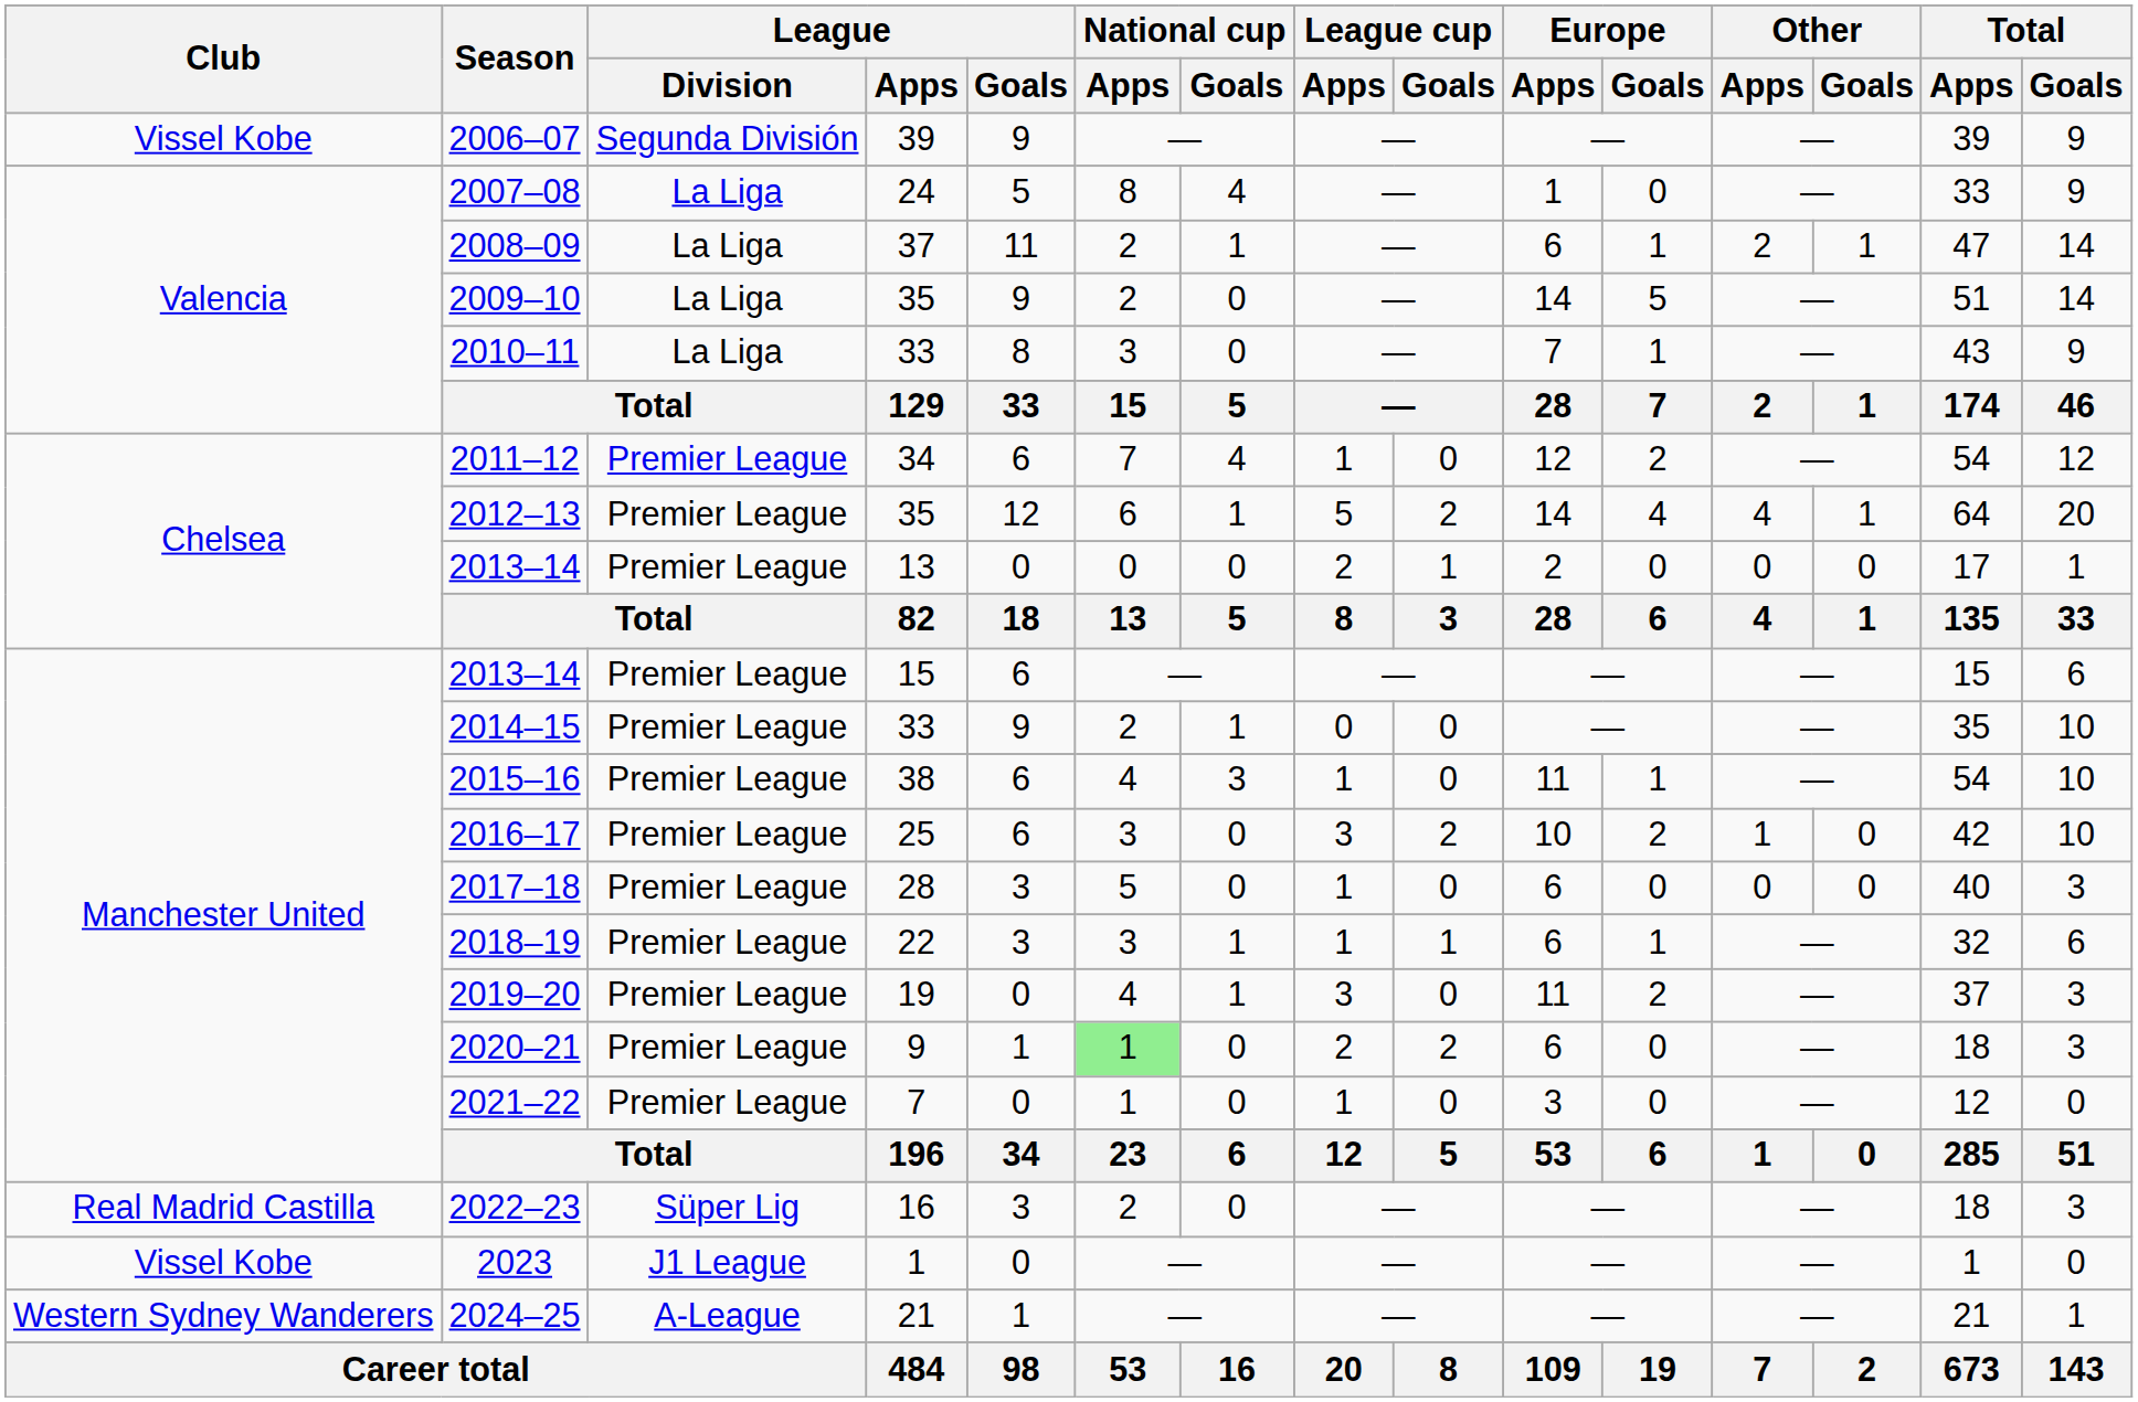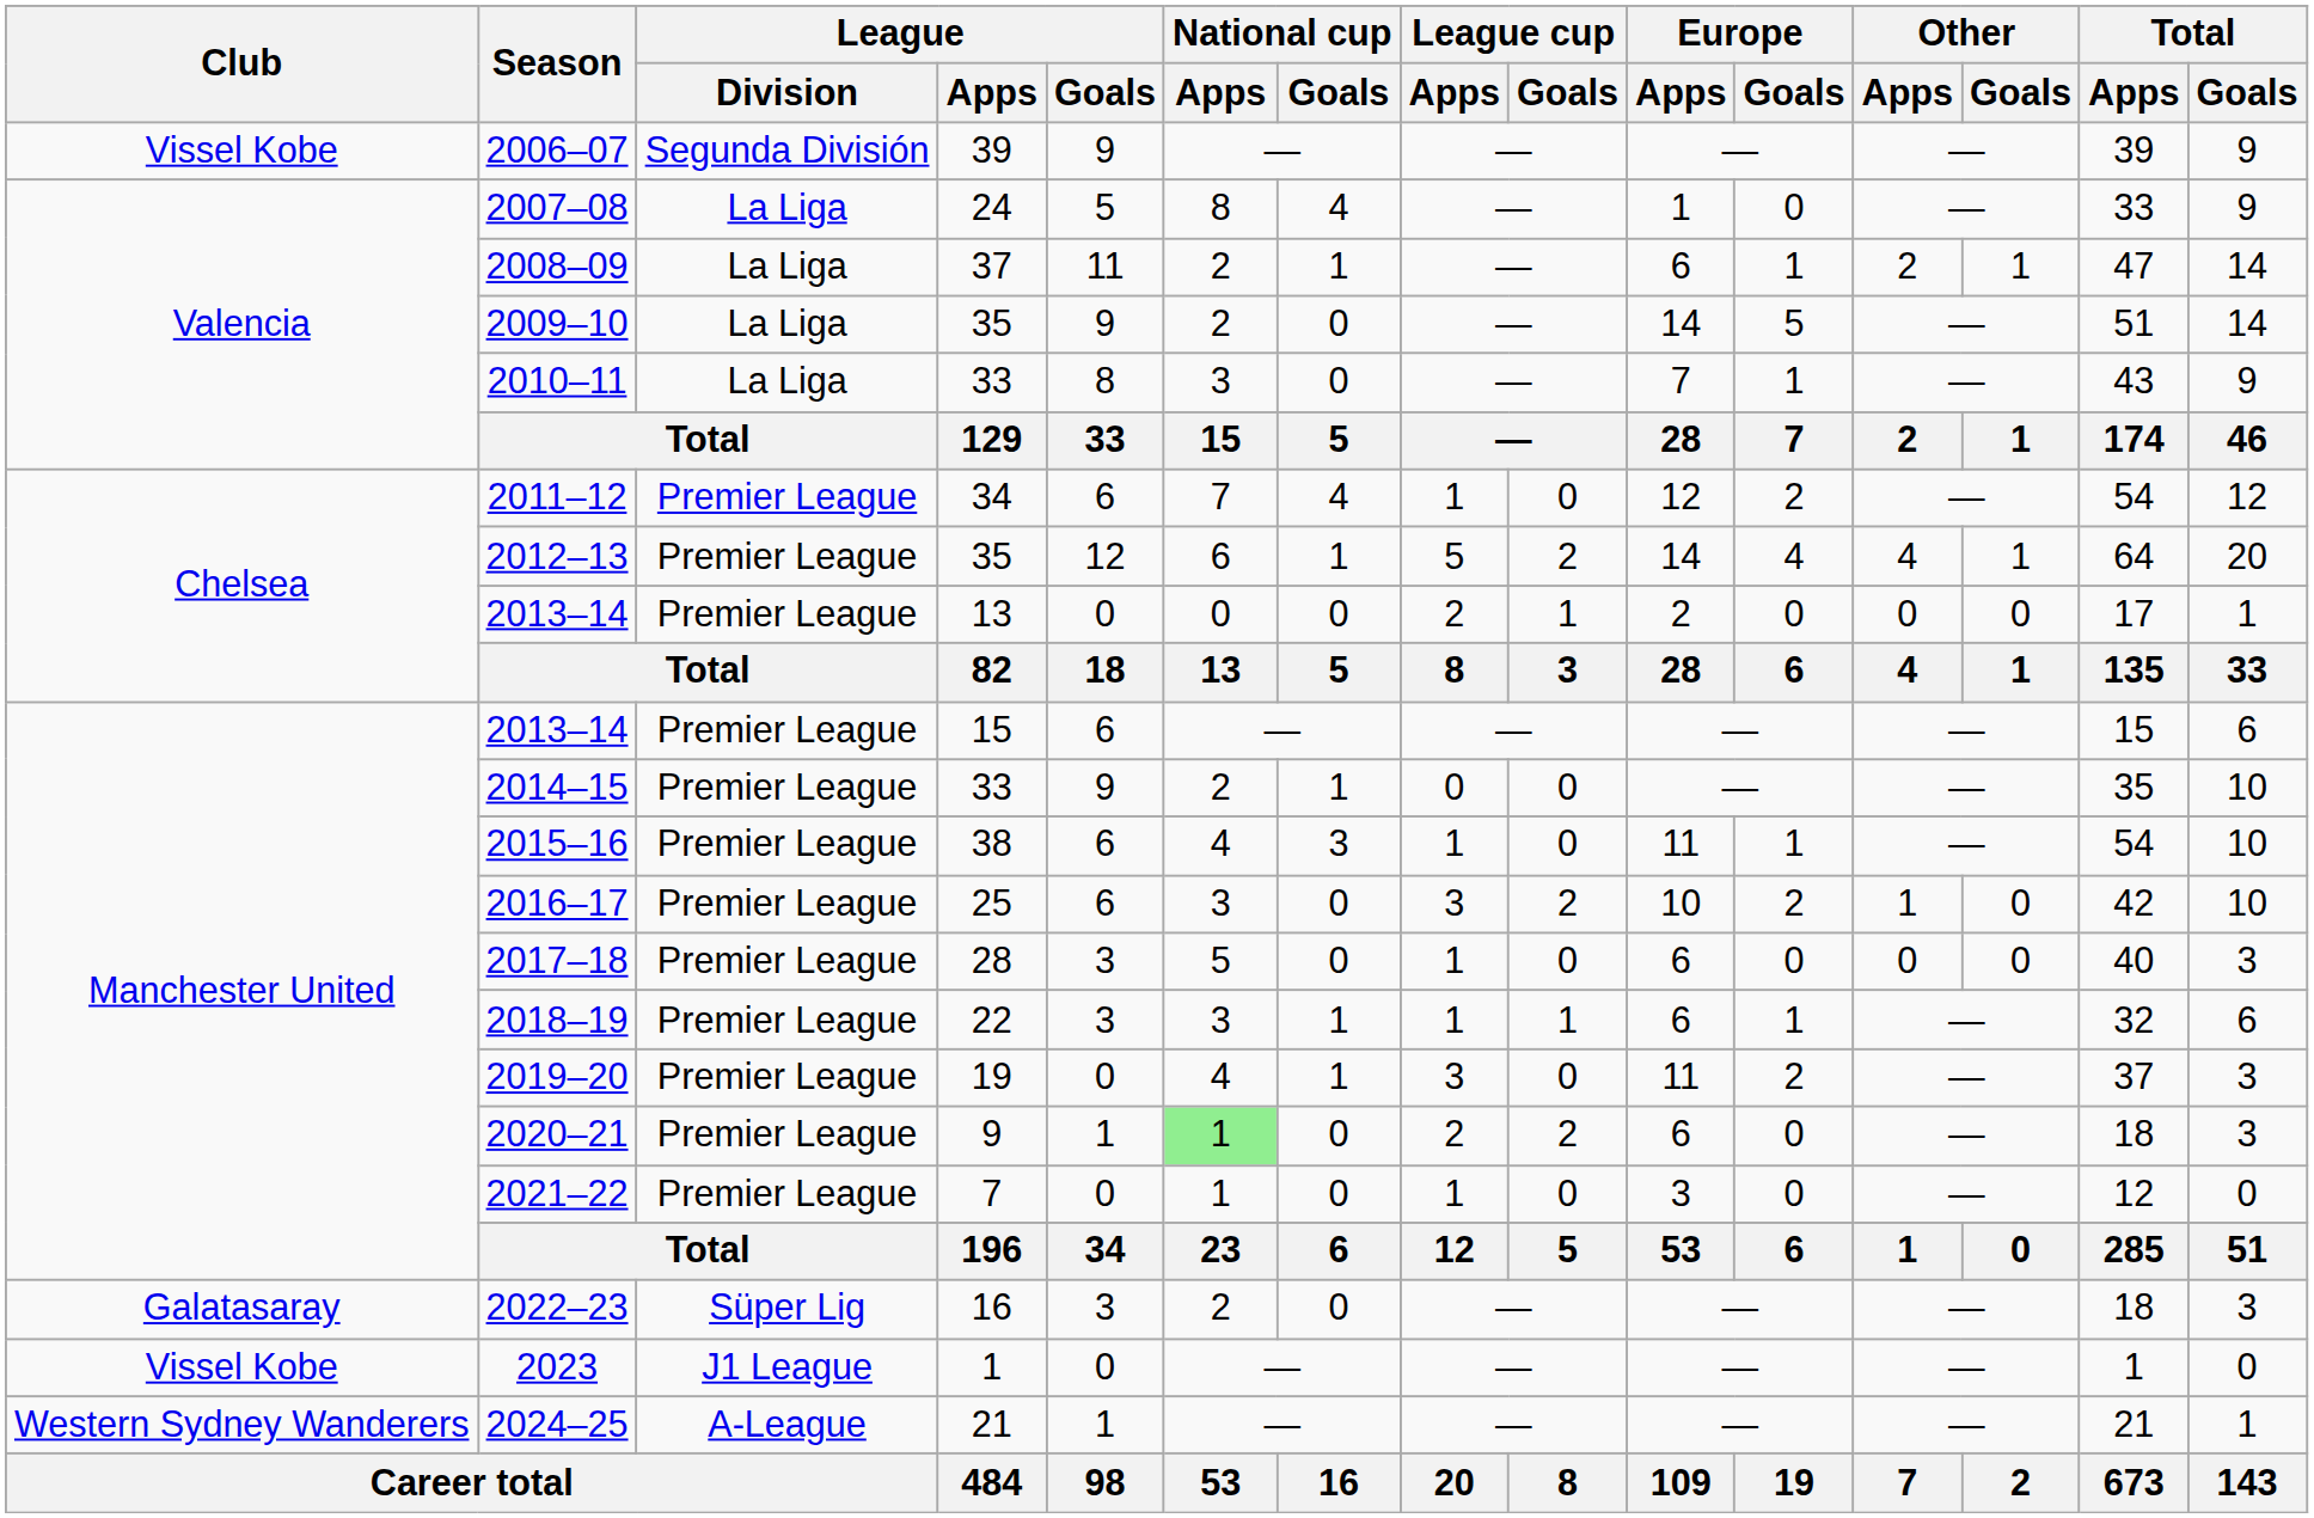 <table class="wikitable" style="text-align:center">
 <tr>
 <th rowspan=2>Club</th>
 <th rowspan=2>Season</th>
 <th colspan=3>League</th>
 <th colspan=2>National cup</th>
 <th colspan=2>League cup</th>
 <th colspan=2>Europe</th>
 <th colspan=2>Other</th>
 <th colspan=2>Total</th>
 </tr>
 <tr>
 <th>Division</th>
 <th>Apps</th>
 <th>Goals</th>
 <th>Apps</th>
 <th>Goals</th>
 <th>Apps</th>
 <th>Goals</th>
 <th>Apps</th>
 <th>Goals</th>
 <th>Apps</th>
 <th>Goals</th>
 <th>Apps</th>
 <th>Goals</th>
 </tr>
 <tr>
 <td><a href='#'>Vissel Kobe</a></td>
 <td><a href='#'>2006–07</a></td>
 <td><a href='#'>Segunda División</a></td>
 <td>39</td>
 <td>9</td>
 <td colspan="2">—</td>
 <td colspan="2">—</td>
 <td colspan="2">—</td>
 <td colspan="2">—</td>
 <td>39</td>
 <td>9</td>
 </tr>
 <tr>
 <td rowspan="5"><a href='#'>Valencia</a></td>
 <td><a href='#'>2007–08</a></td>
 <td><a href='#'>La Liga</a></td>
 <td>24</td>
 <td>5</td>
 <td>8</td>
 <td>4</td>
 <td colspan="2">—</td>
 <td>1</td>
 <td>0</td>
 <td colspan="2">—</td>
 <td>33</td>
 <td>9</td>
 </tr>
 <tr>
 <td><a href='#'>2008–09</a></td>
 <td>La Liga</td>
 <td>37</td>
 <td>11</td>
 <td>2</td>
 <td>1</td>
 <td colspan="2">—</td>
 <td>6</td>
 <td>1</td>
 <td>2</td>
 <td>1</td>
 <td>47</td>
 <td>14</td>
 </tr>
 <tr>
 <td><a href='#'>2009–10</a></td>
 <td>La Liga</td>
 <td>35</td>
 <td>9</td>
 <td>2</td>
 <td>0</td>
 <td colspan="2">—</td>
 <td>14</td>
 <td>5</td>
 <td colspan="2">—</td>
 <td>51</td>
 <td>14</td>
 </tr>
 <tr>
 <td><a href='#'>2010–11</a></td>
 <td>La Liga</td>
 <td>33</td>
 <td>8</td>
 <td>3</td>
 <td>0</td>
 <td colspan="2">—</td>
 <td>7</td>
 <td>1</td>
 <td colspan="2">—</td>
 <td>43</td>
 <td>9</td>
 </tr>
 <tr>
 <th colspan="2">Total</th>
 <th>129</th>
 <th>33</th>
 <th>15</th>
 <th>5</th>
 <th colspan="2">—</th>
 <th>28</th>
 <th>7</th>
 <th>2</th>
 <th>1</th>
 <th>174</th>
 <th>46</th>
 </tr>
 <tr>
 <td rowspan="4"><a href='#'>Chelsea</a></td>
 <td><a href='#'>2011–12</a></td>
 <td><a href='#'>Premier League</a></td>
 <td>34</td>
 <td>6</td>
 <td>7</td>
 <td>4</td>
 <td>1</td>
 <td>0</td>
 <td>12</td>
 <td>2</td>
 <td colspan="2">—</td>
 <td>54</td>
 <td>12</td>
 </tr>
 <tr>
 <td><a href='#'>2012–13</a></td>
 <td>Premier League</td>
 <td>35</td>
 <td>12</td>
 <td>6</td>
 <td>1</td>
 <td>5</td>
 <td>2</td>
 <td>14</td>
 <td>4</td>
 <td>4</td>
 <td>1</td>
 <td>64</td>
 <td>20</td>
 </tr>
 <tr>
 <td><a href='#'>2013–14</a></td>
 <td>Premier League</td>
 <td>13</td>
 <td>0</td>
 <td>0</td>
 <td>0</td>
 <td>2</td>
 <td>1</td>
 <td>2</td>
 <td>0</td>
 <td>0</td>
 <td>0</td>
 <td>17</td>
 <td>1</td>
 </tr>
 <tr>
 <th colspan="2">Total</th>
 <th>82</th>
 <th>18</th>
 <th>13</th>
 <th>5</th>
 <th>8</th>
 <th>3</th>
 <th>28</th>
 <th>6</th>
 <th>4</th>
 <th>1</th>
 <th>135</th>
 <th>33</th>
 </tr>
 <tr>
 <td rowspan="10"><a href='#'>Manchester United</a></td>
 <td><a href='#'>2013–14</a></td>
 <td>Premier League</td>
 <td>15</td>
 <td>6</td>
 <td colspan="2">—</td>
 <td colspan="2">—</td>
 <td colspan="2">—</td>
 <td colspan="2">—</td>
 <td>15</td>
 <td>6</td>
 </tr>
 <tr>
 <td><a href='#'>2014–15</a></td>
 <td>Premier League</td>
 <td>33</td>
 <td>9</td>
 <td>2</td>
 <td>1</td>
 <td>0</td>
 <td>0</td>
 <td colspan="2">—</td>
 <td colspan="2">—</td>
 <td>35</td>
 <td>10</td>
 </tr>
 <tr>
 <td><a href='#'>2015–16</a></td>
 <td>Premier League</td>
 <td>38</td>
 <td>6</td>
 <td>4</td>
 <td>3</td>
 <td>1</td>
 <td>0</td>
 <td>11</td>
 <td>1</td>
 <td colspan="2">—</td>
 <td>54</td>
 <td>10</td>
 </tr>
 <tr>
 <td><a href='#'>2016–17</a></td>
 <td>Premier League</td>
 <td>25</td>
 <td>6</td>
 <td>3</td>
 <td>0</td>
 <td>3</td>
 <td>2</td>
 <td>10</td>
 <td>2</td>
 <td>1</td>
 <td>0</td>
 <td>42</td>
 <td>10</td>
 </tr>
 <tr>
 <td><a href='#'>2017–18</a></td>
 <td>Premier League</td>
 <td>28</td>
 <td>3</td>
 <td>5</td>
 <td>0</td>
 <td>1</td>
 <td>0</td>
 <td>6</td>
 <td>0</td>
 <td>0</td>
 <td>0</td>
 <td>40</td>
 <td>3</td>
 </tr>
 <tr>
 <td><a href='#'>2018–19</a></td>
 <td>Premier League</td>
 <td>22</td>
 <td>3</td>
 <td>3</td>
 <td>1</td>
 <td>1</td>
 <td>1</td>
 <td>6</td>
 <td>1</td>
 <td colspan="2">—</td>
 <td>32</td>
 <td>6</td>
 </tr>
 <tr>
 <td><a href='#'>2019–20</a></td>
 <td>Premier League</td>
 <td>19</td>
 <td>0</td>
 <td>4</td>
 <td>1</td>
 <td>3</td>
 <td>0</td>
 <td>11</td>
 <td>2</td>
 <td colspan="2">—</td>
 <td>37</td>
 <td>3</td>
 </tr>
 <tr>
 <td><a href='#'>2020–21</a></td>
 <td>Premier League</td>
 <td>9</td>
 <td>1</td>
 <td style="background: lightgreen;">1</td>
 <td>0</td>
 <td>2</td>
 <td>2</td>
 <td>6</td>
 <td>0</td>
 <td colspan="2">—</td>
 <td>18</td>
 <td>3</td>
 </tr>
 <tr>
 <td><a href='#'>2021–22</a></td>
 <td>Premier League</td>
 <td>7</td>
 <td>0</td>
 <td>1</td>
 <td>0</td>
 <td>1</td>
 <td>0</td>
 <td>3</td>
 <td>0</td>
 <td colspan="2">—</td>
 <td>12</td>
 <td>0</td>
 </tr>
 <tr>
 <th colspan="2">Total</th>
 <th>196</th>
 <th>34</th>
 <th>23</th>
 <th>6</th>
 <th>12</th>
 <th>5</th>
 <th>53</th>
 <th>6</th>
 <th>1</th>
 <th>0</th>
 <th>285</th>
 <th>51</th>
 </tr>
 <tr>
-<td><a href='#'>Real Madrid Castilla</a></td>
+<td><a href='#'>Galatasaray</a></td>
 <td><a href='#'>2022–23</a></td>
 <td><a href='#'>Süper Lig</a></td>
 <td>16</td>
 <td>3</td>
 <td>2</td>
 <td>0</td>
 <td colspan="2">—</td>
 <td colspan="2">—</td>
 <td colspan="2">—</td>
 <td>18</td>
 <td>3</td>
 </tr>
 <tr>
 <td><a href='#'>Vissel Kobe</a></td>
 <td><a href='#'>2023</a></td>
 <td><a href='#'>J1 League</a></td>
 <td>1</td>
 <td>0</td>
 <td colspan="2">—</td>
 <td colspan="2">—</td>
 <td colspan="2">—</td>
 <td colspan="2">—</td>
 <td>1</td>
 <td>0</td>
 </tr>
 <tr>
 <td><a href='#'>Western Sydney Wanderers</a></td>
 <td><a href='#'>2024–25</a></td>
 <td><a href='#'>A-League</a></td>
 <td>21</td>
 <td>1</td>
 <td colspan="2">—</td>
 <td colspan="2">—</td>
 <td colspan="2">—</td>
 <td colspan="2">—</td>
 <td>21</td>
 <td>1</td>
 </tr>
 <tr>
 <th colspan="3">Career total</th>
 <th>484</th>
 <th>98</th>
 <th>53</th>
 <th>16</th>
 <th>20</th>
 <th>8</th>
 <th>109</th>
 <th>19</th>
 <th>7</th>
 <th>2</th>
 <th>673</th>
 <th>143</th>
 </tr>
 </table>
